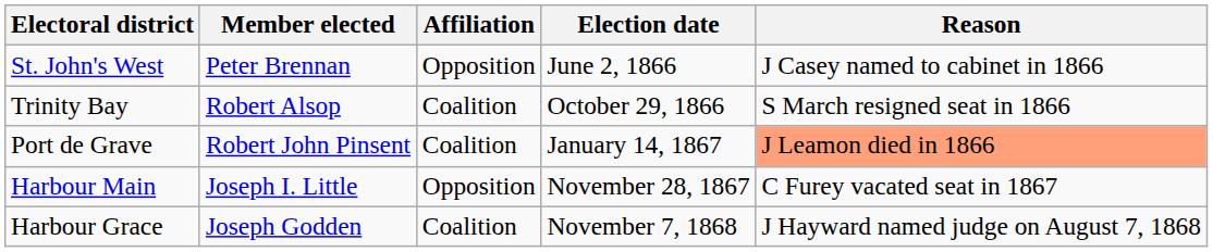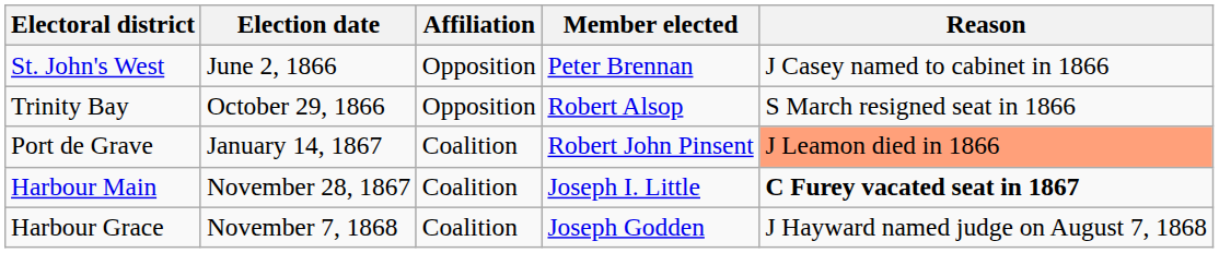 <table class="wikitable sortable">
 <tr>
 <th>Electoral district</th>
+<th>Election date</th>
+<th>Affiliation</th>
 <th>Member elected</th>
-<th>Affiliation</th>
-<th>Election date</th>
 <th>Reason</th>
 </tr>
 <tr>
 <td><a href='#'>St. John's West</a></td>
+<td>June 2, 1866</td>
+<td>Opposition</td>
 <td><a href='#'>Peter Brennan</a></td>
-<td>Opposition</td>
-<td>June 2, 1866</td>
 <td>J Casey named to cabinet in 1866</td>
 </tr>
 <tr>
 <td>Trinity Bay</td>
+<td>October 29, 1866</td>
+<td>Opposition</td>
 <td><a href='#'>Robert Alsop</a></td>
-<td>Coalition</td>
-<td>October 29, 1866</td>
 <td>S March resigned seat in 1866</td>
 </tr>
 <tr>
 <td>Port de Grave</td>
+<td>January 14, 1867</td>
+<td>Coalition</td>
 <td><a href='#'>Robert John Pinsent</a></td>
-<td>Coalition</td>
-<td>January 14, 1867</td>
 <td style="background: lightsalmon;">J Leamon died in 1866</td>
 </tr>
 <tr>
 <td><a href='#'>Harbour Main</a></td>
+<td>November 28, 1867</td>
+<td>Coalition</td>
 <td><a href='#'>Joseph I. Little</a></td>
-<td>Opposition</td>
-<td>November 28, 1867</td>
-<td>C Furey vacated seat in 1867</td>
+<td><strong>C Furey vacated seat in 1867</strong></td>
 </tr>
 <tr>
 <td>Harbour Grace</td>
+<td>November 7, 1868</td>
+<td>Coalition</td>
 <td><a href='#'>Joseph Godden</a></td>
-<td>Coalition</td>
-<td>November 7, 1868</td>
 <td>J Hayward named judge on August 7, 1868</td>
 </tr>
 </table>
